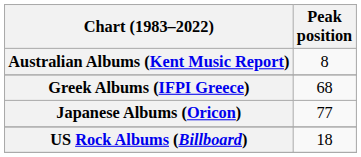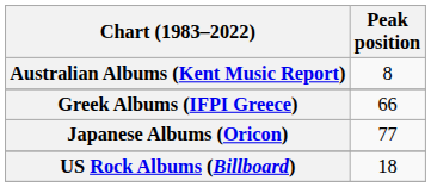 <table class="wikitable sortable plainrowheaders" style="text-align:center">
 <tr>
 <th scope="col">Chart (1983–2022)</th>
 <th scope="col">Peak<br>position</th>
 </tr>
 <tr>
 <th scope="row">Australian Albums (<a href='#'>Kent Music Report</a>)</th>
 <td>8</td>
 </tr>
 <tr>
 </tr>
 <tr>
 </tr>
 <tr>
 </tr>
 <tr>
 <th scope="row">Greek Albums (<a href='#'>IFPI Greece</a>)</th>
-<td>68</td>
+<td>66</td>
 </tr>
 <tr>
 <th scope="row">Japanese Albums (<a href='#'>Oricon</a>)</th>
 <td>77</td>
 </tr>
 <tr>
 </tr>
 <tr>
 </tr>
 <tr>
 </tr>
 <tr>
 </tr>
 <tr>
 <th scope="row">US <a href='#'>Rock Albums</a> (<em><a href='#'>Billboard</a></em>)</th>
 <td>18</td>
 </tr>
 <tr>
 </tr>
 </table>
